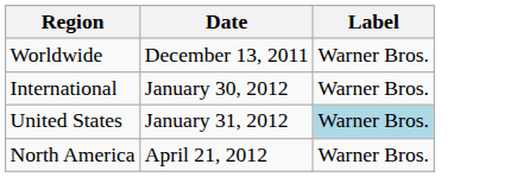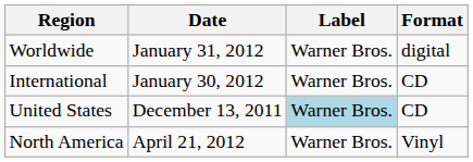 <table class="wikitable">
 <tr>
 <th>Region</th>
 <th>Date</th>
 <th>Label</th>
+<th>Format</th>
 </tr>
 <tr>
 <td>Worldwide</td>
-<td>December 13, 2011</td>
+<td>January 31, 2012</td>
 <td>Warner Bros.</td>
+<td>digital</td>
 </tr>
 <tr>
 <td>International</td>
 <td>January 30, 2012</td>
 <td>Warner Bros.</td>
+<td>CD</td>
 </tr>
 <tr>
 <td>United States</td>
-<td>January 31, 2012</td>
+<td>December 13, 2011</td>
 <td style="background: lightblue;">Warner Bros.</td>
+<td>CD</td>
 </tr>
 <tr>
 <td>North America</td>
 <td>April 21, 2012</td>
 <td>Warner Bros.</td>
+<td>Vinyl</td>
 </tr>
 </table>
